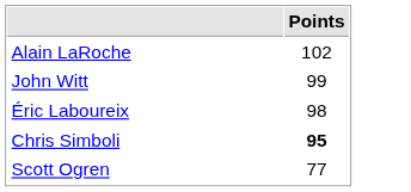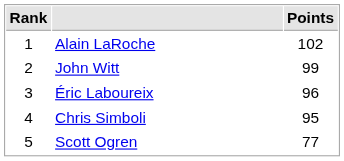 <table cellspacing="1" cellpadding="3" style="border:1px solid #AAAAAA;font-size:86%">
 <tr bgcolor="#E4E4E4">
+<th style="border-bottom:1px solid #AAAAAA" width=10>Rank</th>
 <th style="border-bottom:1px solid #AAAAAA" width=200></th>
 <th style="border-bottom:1px solid #AAAAAA" width=20>Points</th>
 </tr>
 <tr>
+<td align="center">1</td>
 <td> <a href='#'>Alain LaRoche</a></td>
 <td align=center>102</td>
 </tr>
 <tr>
+<td align="center">2</td>
 <td> <a href='#'>John Witt</a></td>
 <td align=center>99</td>
 </tr>
 <tr>
+<td align="center">3</td>
 <td> <a href='#'>Éric Laboureix</a></td>
-<td align=center>98</td>
+<td align=center>96</td>
 </tr>
 <tr>
+<td align="center">4</td>
 <td> <a href='#'>Chris Simboli</a></td>
-<td align=center><strong>95</strong></td>
+<td align=center>95</td>
 </tr>
 <tr>
+<td align="center">5</td>
 <td> <a href='#'>Scott Ogren</a></td>
 <td align=center>77</td>
 </tr>
 </table>
